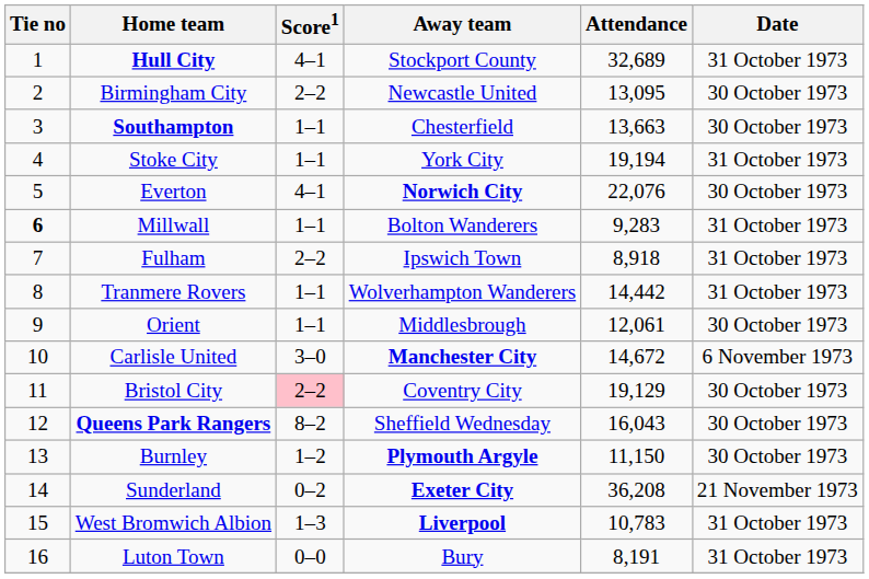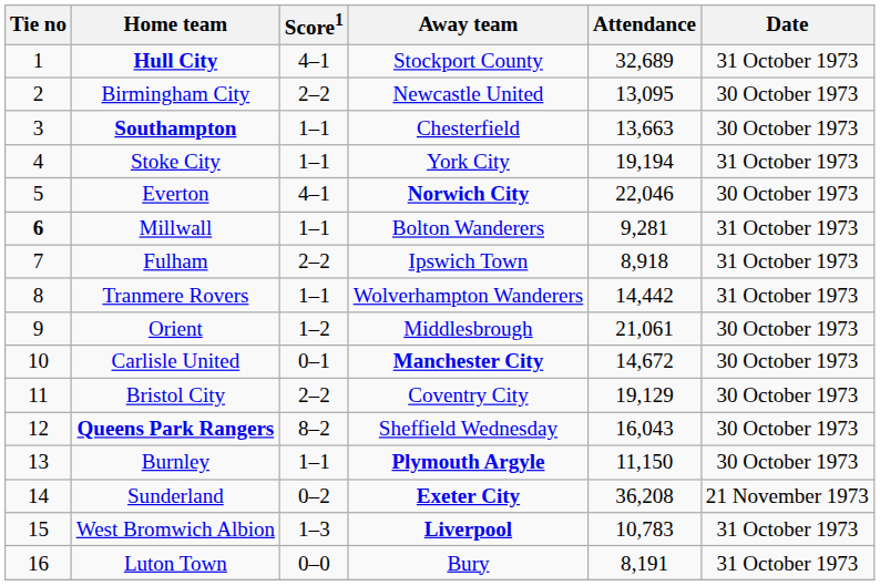 <table class="wikitable" style="text-align: center">
 <tr>
 <th>Tie no</th>
 <th>Home team</th>
 <th>Score<sup>1</sup></th>
 <th>Away team</th>
 <th>Attendance</th>
 <th>Date</th>
 </tr>
 <tr>
 <td>1</td>
 <td><strong><a href='#'>Hull City</a></strong></td>
 <td>4–1</td>
 <td><a href='#'>Stockport County</a></td>
 <td>32,689</td>
 <td>31 October 1973</td>
 </tr>
 <tr>
 <td>2</td>
 <td><a href='#'>Birmingham City</a></td>
 <td>2–2</td>
 <td><a href='#'>Newcastle United</a></td>
 <td>13,095</td>
 <td>30 October 1973</td>
 </tr>
 <tr>
 <td>3</td>
 <td><strong><a href='#'>Southampton</a></strong></td>
 <td>1–1</td>
 <td><a href='#'>Chesterfield</a></td>
 <td>13,663</td>
 <td>30 October 1973</td>
 </tr>
 <tr>
 <td>4</td>
 <td><a href='#'>Stoke City</a></td>
 <td>1–1</td>
 <td><a href='#'>York City</a></td>
 <td>19,194</td>
 <td>31 October 1973</td>
 </tr>
 <tr>
 <td>5</td>
 <td><a href='#'>Everton</a></td>
 <td>4–1</td>
 <td><strong><a href='#'>Norwich City</a></strong></td>
-<td>22,076</td>
+<td>22,046</td>
 <td>30 October 1973</td>
 </tr>
 <tr>
 <td><strong>6</strong></td>
 <td><a href='#'>Millwall</a></td>
 <td>1–1</td>
 <td><a href='#'>Bolton Wanderers</a></td>
-<td>9,283</td>
+<td>9,281</td>
 <td>31 October 1973</td>
 </tr>
 <tr>
 <td>7</td>
 <td><a href='#'>Fulham</a></td>
 <td>2–2</td>
 <td><a href='#'>Ipswich Town</a></td>
 <td>8,918</td>
 <td>31 October 1973</td>
 </tr>
 <tr>
 <td>8</td>
 <td><a href='#'>Tranmere Rovers</a></td>
 <td>1–1</td>
 <td><a href='#'>Wolverhampton Wanderers</a></td>
 <td>14,442</td>
 <td>31 October 1973</td>
 </tr>
 <tr>
 <td>9</td>
 <td><a href='#'>Orient</a></td>
-<td>1–1</td>
+<td>1–2</td>
 <td><a href='#'>Middlesbrough</a></td>
-<td>12,061</td>
+<td>21,061</td>
 <td>30 October 1973</td>
 </tr>
 <tr>
 <td>10</td>
 <td><a href='#'>Carlisle United</a></td>
-<td>3–0</td>
+<td>0–1</td>
 <td><strong><a href='#'>Manchester City</a></strong></td>
 <td>14,672</td>
-<td>6 November 1973</td>
+<td>30 October 1973</td>
 </tr>
 <tr>
 <td>11</td>
 <td><a href='#'>Bristol City</a></td>
-<td style="background: pink;">2–2</td>
+<td>2–2</td>
 <td><a href='#'>Coventry City</a></td>
 <td>19,129</td>
 <td>30 October 1973</td>
 </tr>
 <tr>
 <td>12</td>
 <td><strong><a href='#'>Queens Park Rangers</a></strong></td>
 <td>8–2</td>
 <td><a href='#'>Sheffield Wednesday</a></td>
 <td>16,043</td>
 <td>30 October 1973</td>
 </tr>
 <tr>
 <td>13</td>
 <td><a href='#'>Burnley</a></td>
-<td>1–2</td>
+<td>1–1</td>
 <td><strong><a href='#'>Plymouth Argyle</a></strong></td>
 <td>11,150</td>
 <td>30 October 1973</td>
 </tr>
 <tr>
 <td>14</td>
 <td><a href='#'>Sunderland</a></td>
 <td>0–2</td>
 <td><strong><a href='#'>Exeter City</a></strong></td>
 <td>36,208</td>
 <td>21 November 1973</td>
 </tr>
 <tr>
 <td>15</td>
 <td><a href='#'>West Bromwich Albion</a></td>
 <td>1–3</td>
 <td><strong><a href='#'>Liverpool</a></strong></td>
 <td>10,783</td>
 <td>31 October 1973</td>
 </tr>
 <tr>
 <td>16</td>
 <td><a href='#'>Luton Town</a></td>
 <td>0–0</td>
 <td><a href='#'>Bury</a></td>
 <td>8,191</td>
 <td>31 October 1973</td>
 </tr>
 <tr>
 </tr>
 </table>
